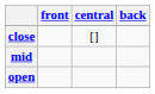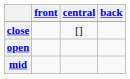 <table class="wikitable" style="text-align: center">
 <tr>
 <th> </th>
 <th><a href='#'>front</a></th>
 <th><a href='#'>central</a></th>
 <th><a href='#'>back</a></th>
 </tr>
 <tr>
 </tr>
 <tr>
 <th><a href='#'>close</a></th>
 <td></td>
 <td>[]</td>
 <td></td>
 </tr>
 <tr>
+<th><a href='#'>open</a></th>
+<td></td>
+<td></td>
+<td></td>
+</tr>
+<tr>
 <th><a href='#'>mid</a></th>
 <td> </td>
 <td> </td>
 <td> </td>
 </tr>
-<tr>
-<th><a href='#'>open</a></th>
-<td></td>
-<td></td>
-<td></td>
-</tr>
 </table>
